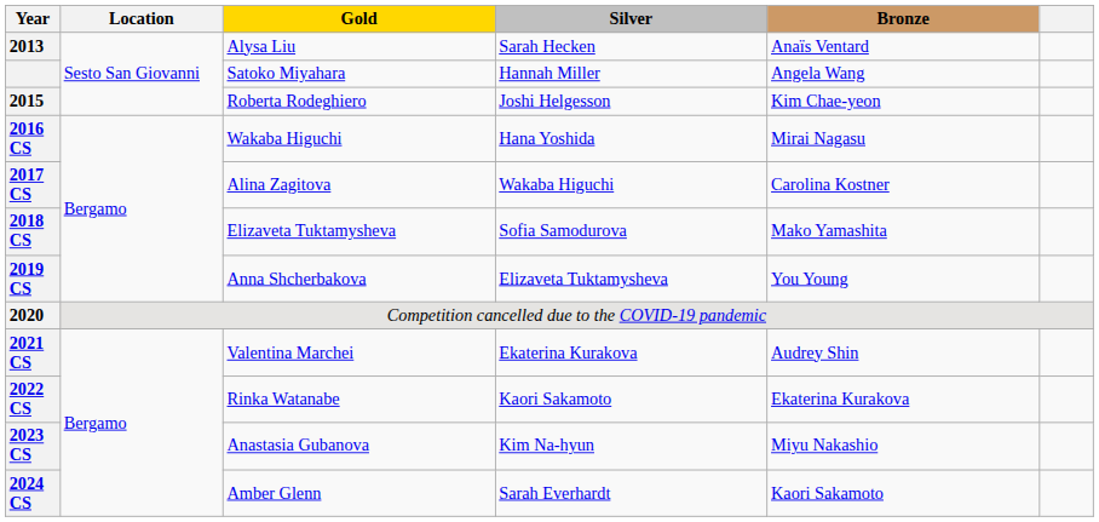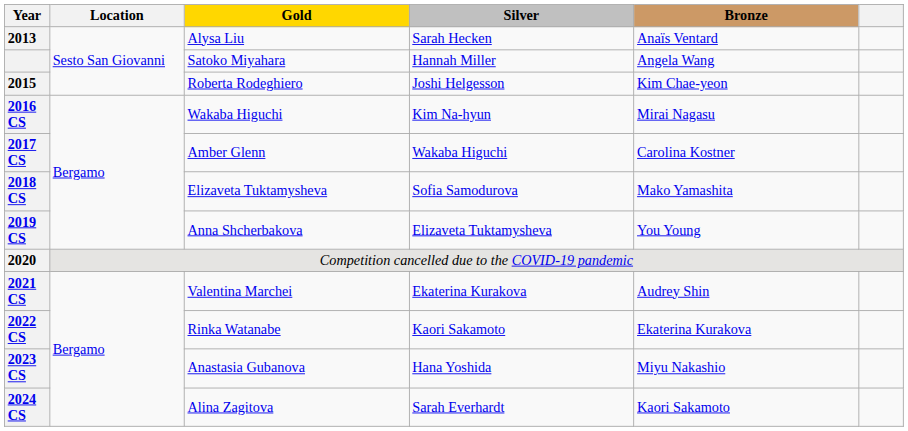 <table class="wikitable unsortable" style="text-align:left; width:80%">
 <tr>
 <th scope="col" style="text-align:center; width:5%">Year</th>
 <th scope="col" style="text-align:center; width:15%">Location</th>
 <th scope="col" style="text-align:center; width:25%; background:gold">Gold</th>
 <th scope="col" style="text-align:center; width:25%; background:silver">Silver</th>
 <th scope="col" style="text-align:center; width:25%; background:#c96">Bronze</th>
 <th scope="col" style="text-align:center; width:5%"></th>
 </tr>
 <tr>
 <th scope="row" style="text-align:left">2013</th>
 <td rowspan="3"><a href='#'>Sesto San Giovanni</a></td>
 <td> <a href='#'>Alysa Liu</a></td>
 <td> <a href='#'>Sarah Hecken</a></td>
 <td> <a href='#'>Anaïs Ventard</a></td>
 <td></td>
 </tr>
 <tr>
 <th scope="row" style="text-align:left"></th>
 <td> <a href='#'>Satoko Miyahara</a></td>
 <td> <a href='#'>Hannah Miller</a></td>
 <td> <a href='#'>Angela Wang</a></td>
 <td></td>
 </tr>
 <tr>
 <th scope="row" style="text-align:left">2015</th>
 <td> <a href='#'>Roberta Rodeghiero</a></td>
 <td> <a href='#'>Joshi Helgesson</a></td>
 <td> <a href='#'>Kim Chae-yeon</a></td>
 <td></td>
 </tr>
 <tr>
 <th scope="row" style="text-align:left"><a href='#'>2016 CS</a></th>
 <td rowspan="4"><a href='#'>Bergamo</a></td>
 <td> <a href='#'>Wakaba Higuchi</a></td>
-<td> <a href='#'>Hana Yoshida</a></td>
+<td> <a href='#'>Kim Na-hyun</a></td>
 <td> <a href='#'>Mirai Nagasu</a></td>
 <td></td>
 </tr>
 <tr>
 <th scope="row" style="text-align:left"><a href='#'>2017 CS</a></th>
-<td> <a href='#'>Alina Zagitova</a></td>
+<td> <a href='#'>Amber Glenn</a></td>
 <td> <a href='#'>Wakaba Higuchi</a></td>
 <td> <a href='#'>Carolina Kostner</a></td>
 <td></td>
 </tr>
 <tr>
 <th scope="row" style="text-align:left"><a href='#'>2018 CS</a></th>
 <td> <a href='#'>Elizaveta Tuktamysheva</a></td>
 <td> <a href='#'>Sofia Samodurova</a></td>
 <td> <a href='#'>Mako Yamashita</a></td>
 <td></td>
 </tr>
 <tr>
 <th scope="row" style="text-align:left"><a href='#'>2019 CS</a></th>
 <td> <a href='#'>Anna Shcherbakova</a></td>
 <td> <a href='#'>Elizaveta Tuktamysheva</a></td>
 <td> <a href='#'>You Young</a></td>
 <td></td>
 </tr>
 <tr>
 <th scope="row" style="text-align:left">2020</th>
 <td colspan="5" align="center" bgcolor="e5e4e2"><em>Competition cancelled due to the <a href='#'>COVID-19 pandemic</a></em></td>
 </tr>
 <tr>
 <th scope="row" style="text-align:left"><a href='#'>2021 CS</a></th>
 <td rowspan="4"><a href='#'>Bergamo</a></td>
 <td> <a href='#'>Valentina Marchei</a></td>
 <td> <a href='#'>Ekaterina Kurakova</a></td>
 <td> <a href='#'>Audrey Shin</a></td>
 <td></td>
 </tr>
 <tr>
 <th scope="row" style="text-align:left"><a href='#'>2022 CS</a></th>
 <td> <a href='#'>Rinka Watanabe</a></td>
 <td> <a href='#'>Kaori Sakamoto</a></td>
 <td> <a href='#'>Ekaterina Kurakova</a></td>
 <td></td>
 </tr>
 <tr>
 <th scope="row" style="text-align:left"><a href='#'>2023 CS</a></th>
 <td> <a href='#'>Anastasia Gubanova</a></td>
-<td> <a href='#'>Kim Na-hyun</a></td>
+<td> <a href='#'>Hana Yoshida</a></td>
 <td> <a href='#'>Miyu Nakashio</a></td>
 <td></td>
 </tr>
 <tr>
 <th scope="row" style="text-align:left"><a href='#'>2024 CS</a></th>
-<td> <a href='#'>Amber Glenn</a></td>
+<td> <a href='#'>Alina Zagitova</a></td>
 <td> <a href='#'>Sarah Everhardt</a></td>
 <td> <a href='#'>Kaori Sakamoto</a></td>
 <td></td>
 </tr>
 </table>
